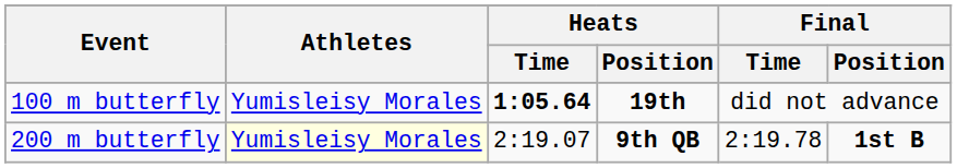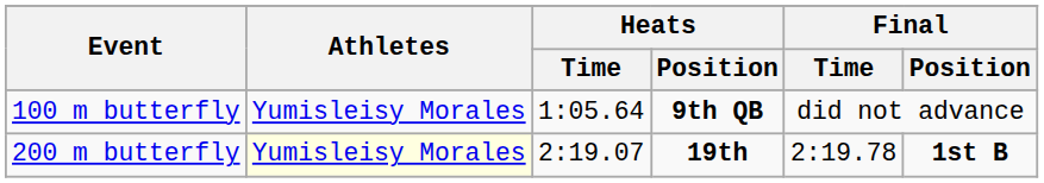 <table class="wikitable" style="font-size:90%">
 <tr>
 </tr>
 <tr>
 <th rowspan=2>Event</th>
 <th rowspan=2>Athletes</th>
 <th colspan=2>Heats</th>
 <th colspan=2>Final</th>
 </tr>
 <tr>
 <th>Time</th>
 <th>Position</th>
 <th>Time</th>
 <th>Position</th>
 </tr>
 <tr>
 <td><a href='#'>100 m butterfly</a></td>
 <td><a href='#'>Yumisleisy Morales</a></td>
-<td align=center><strong>1:05.64</strong></td>
-<td align=center><strong>19th</strong></td>
+<td align=center>1:05.64</td>
+<td align=center><strong>9th QB</strong></td>
 <td align=center colspan=2>did not advance</td>
 </tr>
 <tr>
 <td><a href='#'>200 m butterfly</a></td>
 <td style="background: lightyellow;"><a href='#'>Yumisleisy Morales</a></td>
 <td align=center>2:19.07</td>
-<td align=center><strong>9th QB</strong></td>
+<td align=center><strong>19th</strong></td>
 <td align=center>2:19.78</td>
 <td align=center><strong>1st B</strong></td>
 </tr>
 </table>
